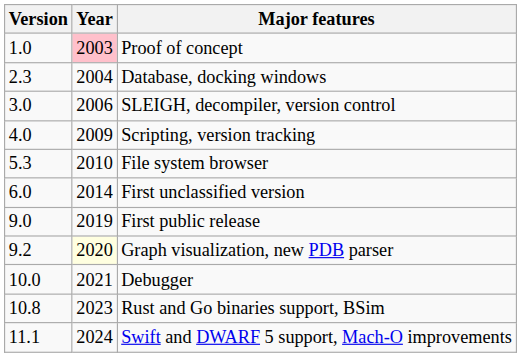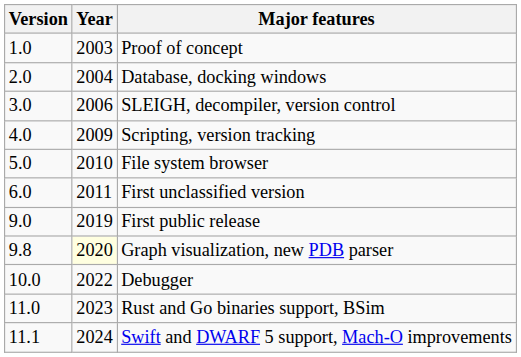 <table class="wikitable">
 <tr>
 <th>Version</th>
 <th>Year</th>
 <th>Major features</th>
 </tr>
 <tr>
 <td>1.0</td>
-<td style="background: pink;">2003</td>
+<td>2003</td>
 <td>Proof of concept</td>
 </tr>
 <tr>
-<td>2.3</td>
+<td>2.0</td>
 <td>2004</td>
 <td>Database, docking windows</td>
 </tr>
 <tr>
 <td>3.0</td>
 <td>2006</td>
 <td>SLEIGH, decompiler, version control</td>
 </tr>
 <tr>
 <td>4.0</td>
 <td>2009</td>
 <td>Scripting, version tracking</td>
 </tr>
 <tr>
-<td>5.3</td>
+<td>5.0</td>
 <td>2010</td>
 <td>File system browser</td>
 </tr>
 <tr>
 <td>6.0</td>
-<td>2014</td>
+<td>2011</td>
 <td>First unclassified version</td>
 </tr>
 <tr>
 <td>9.0</td>
 <td>2019</td>
 <td>First public release</td>
 </tr>
 <tr>
-<td>9.2</td>
+<td>9.8</td>
 <td style="background: lightyellow;">2020</td>
 <td>Graph visualization, new <a href='#'>PDB</a> parser</td>
 </tr>
 <tr>
 <td>10.0</td>
-<td>2021</td>
+<td>2022</td>
 <td>Debugger</td>
 </tr>
 <tr>
-<td>10.8</td>
+<td>11.0</td>
 <td>2023</td>
 <td>Rust and Go binaries support, BSim</td>
 </tr>
 <tr>
 <td>11.1</td>
 <td>2024</td>
 <td><a href='#'>Swift</a> and <a href='#'>DWARF</a> 5 support, <a href='#'>Mach-O</a> improvements</td>
 </tr>
 </table>
